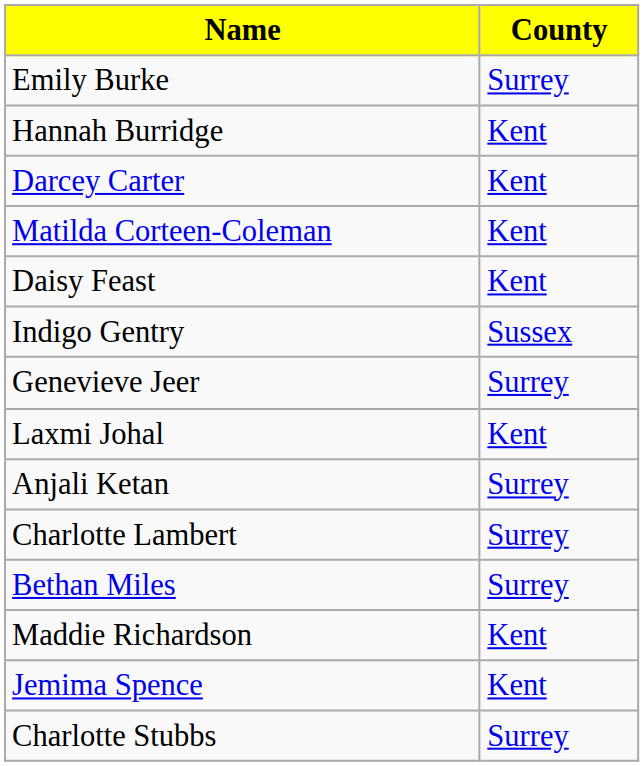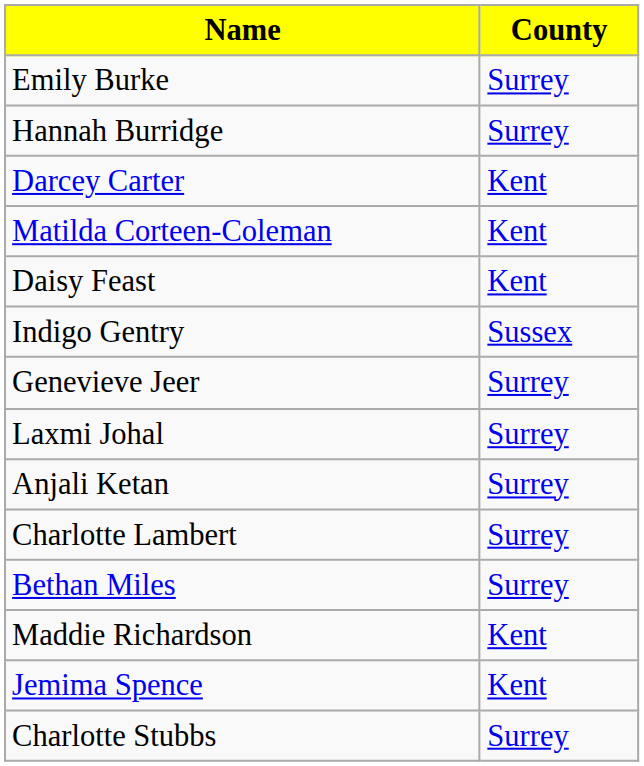 <table class="wikitable"  style="font-size:95%; width:25%;">
 <tr>
 <th style="background:yellow; color:black">Name</th>
 <th style="background:yellow; color:black">County</th>
 </tr>
 <tr>
 <td>Emily Burke</td>
 <td><a href='#'>Surrey</a></td>
 </tr>
 <tr>
 <td>Hannah Burridge</td>
-<td><a href='#'>Kent</a></td>
+<td><a href='#'>Surrey</a></td>
 </tr>
 <tr>
 <td><a href='#'>Darcey Carter</a></td>
 <td><a href='#'>Kent</a></td>
 </tr>
 <tr>
 <td><a href='#'>Matilda Corteen-Coleman</a></td>
 <td><a href='#'>Kent</a></td>
 </tr>
 <tr>
 <td>Daisy Feast</td>
 <td><a href='#'>Kent</a></td>
 </tr>
 <tr>
 <td>Indigo Gentry</td>
 <td><a href='#'>Sussex</a></td>
 </tr>
 <tr>
 <td>Genevieve Jeer</td>
 <td><a href='#'>Surrey</a></td>
 </tr>
 <tr>
 <td>Laxmi Johal</td>
-<td><a href='#'>Kent</a></td>
+<td><a href='#'>Surrey</a></td>
 </tr>
 <tr>
 <td>Anjali Ketan</td>
 <td><a href='#'>Surrey</a></td>
 </tr>
 <tr>
 <td>Charlotte Lambert</td>
 <td><a href='#'>Surrey</a></td>
 </tr>
 <tr>
 <td><a href='#'>Bethan Miles</a></td>
 <td><a href='#'>Surrey</a></td>
 </tr>
 <tr>
 <td>Maddie Richardson</td>
 <td><a href='#'>Kent</a></td>
 </tr>
 <tr>
 <td><a href='#'>Jemima Spence</a></td>
 <td><a href='#'>Kent</a></td>
 </tr>
 <tr>
 <td>Charlotte Stubbs</td>
 <td><a href='#'>Surrey</a></td>
 </tr>
 </table>
